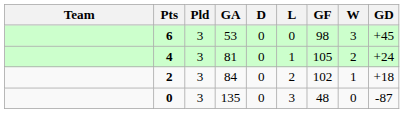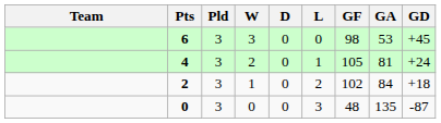 <table class="wikitable" style="text-align: center;" |>
 <tr>
 <th width="175">Team</th>
 <th width="30">Pts</th>
 <th width="30">Pld</th>
-<th width="30">GA</th>
+<th width="30">W</th>
 <th width="30">D</th>
 <th width="30">L</th>
 <th width="30">GF</th>
-<th width="30">W</th>
+<th width="30">GA</th>
 <th width="30">GD</th>
 </tr>
 <tr bgcolor="ccffcc">
 <td style="text-align:left;"></td>
 <td><strong>6</strong></td>
 <td>3</td>
-<td>53</td>
+<td>3</td>
 <td>0</td>
 <td>0</td>
 <td>98</td>
-<td>3</td>
+<td>53</td>
 <td>+45</td>
 </tr>
 <tr bgcolor="ccffcc">
 <td style="text-align:left;"></td>
 <td><strong>4</strong></td>
 <td>3</td>
-<td>81</td>
+<td>2</td>
 <td>0</td>
 <td>1</td>
 <td>105</td>
-<td>2</td>
+<td>81</td>
 <td>+24</td>
 </tr>
 <tr>
 <td style="text-align:left;"></td>
 <td><strong>2</strong></td>
 <td>3</td>
-<td>84</td>
+<td>1</td>
 <td>0</td>
 <td>2</td>
 <td>102</td>
-<td>1</td>
+<td>84</td>
 <td>+18</td>
 </tr>
 <tr>
 <td style="text-align:left;"></td>
 <td><strong>0</strong></td>
 <td>3</td>
-<td>135</td>
+<td>0</td>
 <td>0</td>
 <td>3</td>
 <td>48</td>
-<td>0</td>
+<td>135</td>
 <td>-87</td>
 </tr>
 </table>
